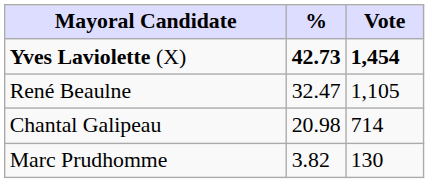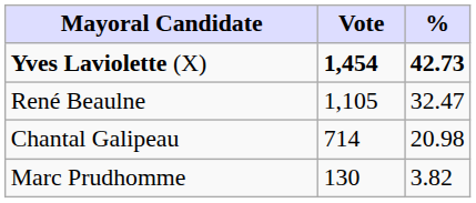 <table class="wikitable">
 <tr>
 <th style="background:#ddf; width:200px;">Mayoral Candidate</th>
+<th style="background:#ddf; width:50px;">Vote</th>
 <th style="background:#ddf; width:30px;">%</th>
-<th style="background:#ddf; width:50px;">Vote</th>
 </tr>
 <tr>
 <td><strong>Yves Laviolette</strong> (X)</td>
+<td><strong>1,454</strong></td>
 <td><strong>42.73</strong></td>
-<td><strong>1,454</strong></td>
 </tr>
 <tr>
 <td>René Beaulne</td>
+<td>1,105</td>
 <td>32.47</td>
-<td>1,105</td>
 </tr>
 <tr>
 <td>Chantal Galipeau</td>
+<td>714</td>
 <td>20.98</td>
-<td>714</td>
 </tr>
 <tr>
 <td>Marc Prudhomme</td>
+<td>130</td>
 <td>3.82</td>
-<td>130</td>
 </tr>
 </table>
